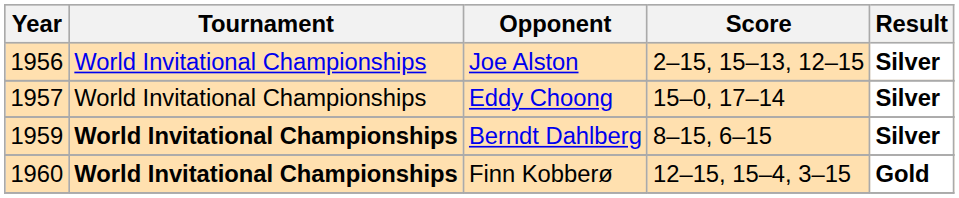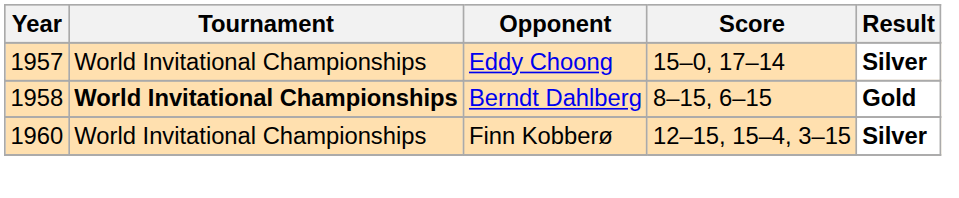 <table class="sortable wikitable" style="font-size: 90%;">
 <tr>
 <th>Year</th>
 <th>Tournament</th>
 <th>Opponent</th>
 <th>Score</th>
 <th>Result</th>
-</tr>
-<tr style="background:#FFE0AF">
-<td align="center">1956</td>
-<td align="left"><a href='#'>World Invitational Championships</a></td>
-<td align="left"> <a href='#'>Joe Alston</a></td>
-<td align="left">2–15, 15–13, 12–15</td>
-<td style="text-align:left; background:white"> <strong>Silver</strong></td>
 </tr>
 <tr>
 </tr>
 <tr style="background:#FFE0AF">
 <td align="center">1957</td>
 <td align="left">World Invitational Championships</td>
 <td align="left"> <a href='#'>Eddy Choong</a></td>
 <td align="left">15–0, 17–14</td>
 <td style="text-align:left; background:white"> <strong>Silver</strong></td>
 </tr>
 <tr>
 </tr>
 <tr style="background:#FFE0AF">
-<td align="center">1959</td>
+<td align="center">1958</td>
 <td align="left"><strong>World Invitational Championships</strong></td>
 <td align="left"> <a href='#'>Berndt Dahlberg</a></td>
 <td align="left">8–15, 6–15</td>
-<td style="text-align:left; background:white"> <strong>Silver</strong></td>
+<td style="text-align:left; background:white"> <strong>Gold</strong></td>
 </tr>
 <tr>
 </tr>
 <tr style="background:#FFE0AF">
 <td align="center">1960</td>
-<td align="left"><strong>World Invitational Championships</strong></td>
+<td align="left">World Invitational Championships</td>
 <td align="left"> Finn Kobberø</td>
 <td align="left">12–15, 15–4, 3–15</td>
-<td style="text-align:left; background:white"> <strong>Gold</strong></td>
+<td style="text-align:left; background:white"> <strong>Silver</strong></td>
 </tr>
 <tr>
 </tr>
 </table>
